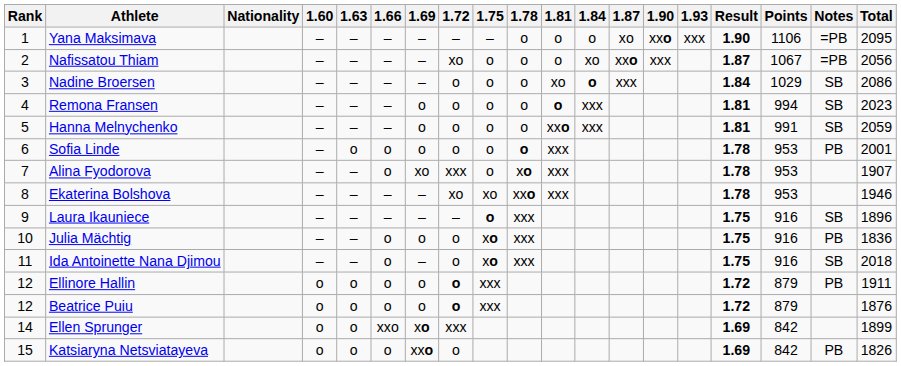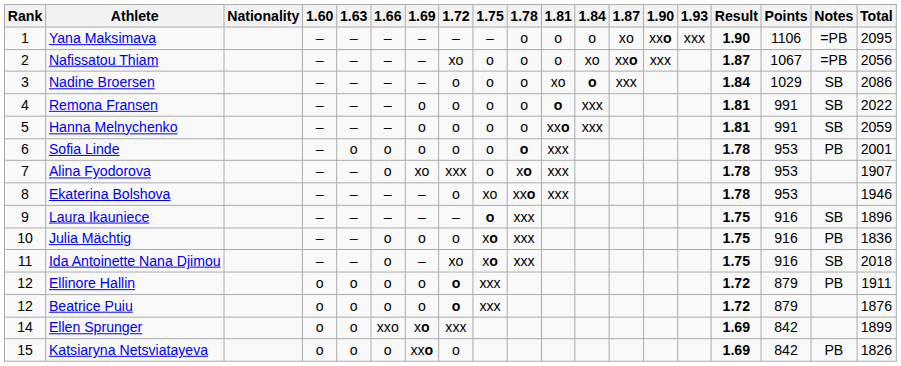 <table class="wikitable sortable" style="text-align:center;font-size:90%">
 <tr>
 <th>Rank</th>
 <th>Athlete</th>
 <th>Nationality</th>
 <th>1.60</th>
 <th>1.63</th>
 <th>1.66</th>
 <th>1.69</th>
 <th>1.72</th>
 <th>1.75</th>
 <th>1.78</th>
 <th>1.81</th>
 <th>1.84</th>
 <th>1.87</th>
 <th>1.90</th>
 <th>1.93</th>
 <th>Result</th>
 <th>Points</th>
 <th>Notes</th>
 <th>Total</th>
 </tr>
 <tr>
 <td>1</td>
 <td align=left><a href='#'>Yana Maksimava</a></td>
 <td align=left></td>
 <td>–</td>
 <td>–</td>
 <td>–</td>
 <td>–</td>
 <td>–</td>
 <td>–</td>
 <td>o</td>
 <td>o</td>
 <td>o</td>
 <td>xo</td>
 <td>xx<strong>o</strong></td>
 <td>xxx</td>
 <td><strong>1.90</strong></td>
 <td>1106</td>
 <td>=PB</td>
 <td>2095</td>
 </tr>
 <tr>
 <td>2</td>
 <td align=left><a href='#'>Nafissatou Thiam</a></td>
 <td align=left></td>
 <td>–</td>
 <td>–</td>
 <td>–</td>
 <td>–</td>
 <td>xo</td>
 <td>o</td>
 <td>o</td>
 <td>o</td>
 <td>xo</td>
 <td>xx<strong>o</strong></td>
 <td>xxx</td>
 <td></td>
 <td><strong>1.87</strong></td>
 <td>1067</td>
 <td>=PB</td>
 <td>2056</td>
 </tr>
 <tr>
 <td>3</td>
 <td align=left><a href='#'>Nadine Broersen</a></td>
 <td align=left></td>
 <td>–</td>
 <td>–</td>
 <td>–</td>
 <td>–</td>
 <td>o</td>
 <td>o</td>
 <td>o</td>
 <td>xo</td>
 <td><strong>o</strong></td>
 <td>xxx</td>
 <td></td>
 <td></td>
 <td><strong>1.84</strong></td>
 <td>1029</td>
 <td>SB</td>
 <td>2086</td>
 </tr>
 <tr>
 <td>4</td>
 <td align=left><a href='#'>Remona Fransen</a></td>
 <td align=left></td>
 <td>–</td>
 <td>–</td>
 <td>–</td>
 <td>o</td>
 <td>o</td>
 <td>o</td>
 <td>o</td>
 <td><strong>o</strong></td>
 <td>xxx</td>
 <td></td>
 <td></td>
 <td></td>
 <td><strong>1.81</strong></td>
-<td>994</td>
+<td>991</td>
 <td>SB</td>
-<td>2023</td>
+<td>2022</td>
 </tr>
 <tr>
 <td>5</td>
 <td align=left><a href='#'>Hanna Melnychenko</a></td>
 <td align=left></td>
 <td>–</td>
 <td>–</td>
 <td>–</td>
 <td>o</td>
 <td>o</td>
 <td>o</td>
 <td>o</td>
 <td>xx<strong>o</strong></td>
 <td>xxx</td>
 <td></td>
 <td></td>
 <td></td>
 <td><strong>1.81</strong></td>
 <td>991</td>
 <td>SB</td>
 <td>2059</td>
 </tr>
 <tr>
 <td>6</td>
 <td align=left><a href='#'>Sofia Linde</a></td>
 <td align=left></td>
 <td>–</td>
 <td>o</td>
 <td>o</td>
 <td>o</td>
 <td>o</td>
 <td>o</td>
 <td><strong>o</strong></td>
 <td>xxx</td>
 <td></td>
 <td></td>
 <td></td>
 <td></td>
 <td><strong>1.78</strong></td>
 <td>953</td>
 <td>PB</td>
 <td>2001</td>
 </tr>
 <tr>
 <td>7</td>
 <td align=left><a href='#'>Alina Fyodorova</a></td>
 <td align=left></td>
 <td>–</td>
 <td>–</td>
 <td>o</td>
 <td>xo</td>
 <td>xxx</td>
 <td>o</td>
 <td>x<strong>o</strong></td>
 <td>xxx</td>
 <td></td>
 <td></td>
 <td></td>
 <td></td>
 <td><strong>1.78</strong></td>
 <td>953</td>
 <td></td>
 <td>1907</td>
 </tr>
 <tr>
 <td>8</td>
 <td align=left><a href='#'>Ekaterina Bolshova</a></td>
 <td align=left></td>
 <td>–</td>
 <td>–</td>
 <td>–</td>
 <td>–</td>
-<td>xo</td>
+<td>o</td>
 <td>xo</td>
 <td>xx<strong>o</strong></td>
 <td>xxx</td>
 <td></td>
 <td></td>
 <td></td>
 <td></td>
 <td><strong>1.78</strong></td>
 <td>953</td>
 <td></td>
 <td>1946</td>
 </tr>
 <tr>
 <td>9</td>
 <td align=left><a href='#'>Laura Ikauniece</a></td>
 <td align=left></td>
 <td>–</td>
 <td>–</td>
 <td>–</td>
 <td>–</td>
 <td>–</td>
 <td><strong>o</strong></td>
 <td>xxx</td>
 <td></td>
 <td></td>
 <td></td>
 <td></td>
 <td></td>
 <td><strong>1.75</strong></td>
 <td>916</td>
 <td>SB</td>
 <td>1896</td>
 </tr>
 <tr>
 <td>10</td>
 <td align=left><a href='#'>Julia Mächtig</a></td>
 <td align=left></td>
 <td>–</td>
 <td>–</td>
 <td>o</td>
 <td>o</td>
 <td>o</td>
 <td>x<strong>o</strong></td>
 <td>xxx</td>
 <td></td>
 <td></td>
 <td></td>
 <td></td>
 <td></td>
 <td><strong>1.75</strong></td>
 <td>916</td>
 <td>PB</td>
 <td>1836</td>
 </tr>
 <tr>
 <td>11</td>
 <td align=left><a href='#'>Ida Antoinette Nana Djimou</a></td>
 <td align=left></td>
 <td>–</td>
 <td>–</td>
 <td>o</td>
 <td>–</td>
-<td>o</td>
+<td>xo</td>
 <td>x<strong>o</strong></td>
 <td>xxx</td>
 <td></td>
 <td></td>
 <td></td>
 <td></td>
 <td></td>
 <td><strong>1.75</strong></td>
 <td>916</td>
 <td>SB</td>
 <td>2018</td>
 </tr>
 <tr>
 <td>12</td>
 <td align=left><a href='#'>Ellinore Hallin</a></td>
 <td align=left></td>
 <td>o</td>
 <td>o</td>
 <td>o</td>
 <td>o</td>
 <td><strong>o</strong></td>
 <td>xxx</td>
 <td></td>
 <td></td>
 <td></td>
 <td></td>
 <td></td>
 <td></td>
 <td><strong>1.72</strong></td>
 <td>879</td>
 <td>PB</td>
 <td>1911</td>
 </tr>
 <tr>
 <td>12</td>
 <td align=left><a href='#'>Beatrice Puiu</a></td>
 <td align=left></td>
 <td>o</td>
 <td>o</td>
 <td>o</td>
 <td>o</td>
 <td><strong>o</strong></td>
 <td>xxx</td>
 <td></td>
 <td></td>
 <td></td>
 <td></td>
 <td></td>
 <td></td>
 <td><strong>1.72</strong></td>
 <td>879</td>
 <td></td>
 <td>1876</td>
 </tr>
 <tr>
 <td>14</td>
 <td align=left><a href='#'>Ellen Sprunger</a></td>
 <td align=left></td>
 <td>o</td>
 <td>o</td>
 <td>xxo</td>
 <td>x<strong>o</strong></td>
 <td>xxx</td>
 <td></td>
 <td></td>
 <td></td>
 <td></td>
 <td></td>
 <td></td>
 <td></td>
 <td><strong>1.69</strong></td>
 <td>842</td>
 <td></td>
 <td>1899</td>
 </tr>
 <tr>
 <td>15</td>
 <td align=left><a href='#'>Katsiaryna Netsviatayeva</a></td>
 <td align=left></td>
 <td>o</td>
 <td>o</td>
 <td>o</td>
 <td>xx<strong>o</strong></td>
 <td>o</td>
 <td></td>
 <td></td>
 <td></td>
 <td></td>
 <td></td>
 <td></td>
 <td></td>
 <td><strong>1.69</strong></td>
 <td>842</td>
 <td>PB</td>
 <td>1826</td>
 </tr>
 </table>
